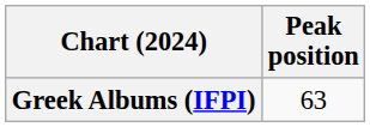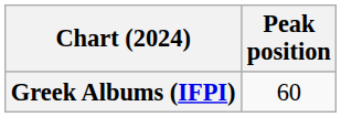 <table class="wikitable sortable plainrowheaders" style="text-align:center">
 <tr>
 <th scope="col">Chart (2024)</th>
 <th scope="col">Peak<br>position</th>
 </tr>
 <tr>
 <th scope="row">Greek Albums (<a href='#'>IFPI</a>)</th>
-<td>63</td>
+<td>60</td>
 </tr>
 </table>
